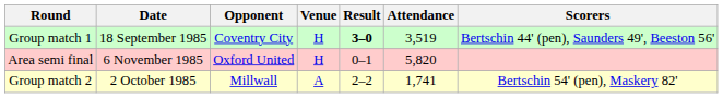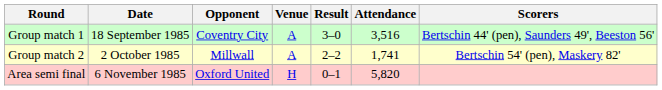 <table class="wikitable" style="font-size:100%; text-align:center">
 <tr>
 <th>Round</th>
 <th>Date</th>
 <th>Opponent</th>
 <th>Venue</th>
 <th>Result</th>
 <th>Attendance</th>
 <th>Scorers</th>
 </tr>
 <tr style="background-color: #CCFFCC;">
 <td>Group match 1</td>
 <td>18 September 1985</td>
 <td><a href='#'>Coventry City</a></td>
-<td><a href='#'>H</a></td>
-<td><strong>3–0</strong></td>
-<td>3,519</td>
+<td><a href='#'>A</a></td>
+<td>3–0</td>
+<td>3,516</td>
 <td><a href='#'>Bertschin</a> 44' (pen), <a href='#'>Saunders</a> 49', <a href='#'>Beeston</a> 56'</td>
+</tr>
+<tr style="background-color: #FFFFCC;">
+<td>Group match 2</td>
+<td>2 October 1985</td>
+<td><a href='#'>Millwall</a></td>
+<td><a href='#'>A</a></td>
+<td>2–2</td>
+<td>1,741</td>
+<td><a href='#'>Bertschin</a> 54' (pen), <a href='#'>Maskery</a> 82'</td>
 </tr>
 <tr style="background-color: #FFCCCC;">
 <td>Area semi final</td>
 <td>6 November 1985</td>
 <td><a href='#'>Oxford United</a></td>
 <td><a href='#'>H</a></td>
 <td>0–1</td>
 <td>5,820</td>
 <td></td>
 </tr>
-<tr style="background-color: #FFFFCC;">
-<td>Group match 2</td>
-<td>2 October 1985</td>
-<td><a href='#'>Millwall</a></td>
-<td><a href='#'>A</a></td>
-<td>2–2</td>
-<td>1,741</td>
-<td><a href='#'>Bertschin</a> 54' (pen), <a href='#'>Maskery</a> 82'</td>
-</tr>
 </table>
